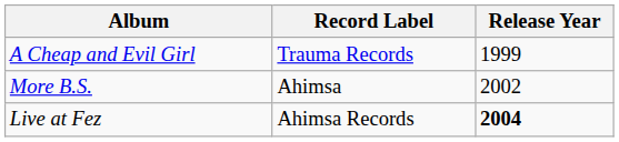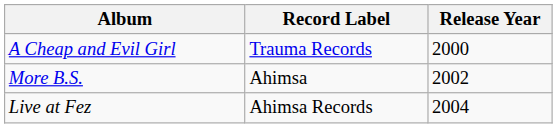 <table class="wikitable">
 <tr>
 <th>Album</th>
 <th>Record Label</th>
 <th>Release Year</th>
 </tr>
 <tr>
 <td style="width:200px;"><em><a href='#'>A Cheap and Evil Girl</a></em></td>
 <td style="width:150px;"><a href='#'>Trauma Records</a></td>
-<td style="width:100px;">1999</td>
+<td style="width:100px;">2000</td>
 </tr>
 <tr>
 <td><em><a href='#'>More B.S.</a></em></td>
 <td>Ahimsa</td>
 <td>2002</td>
 </tr>
 <tr>
 <td><em>Live at Fez</em></td>
 <td>Ahimsa Records</td>
-<td><strong>2004</strong></td>
+<td>2004</td>
 </tr>
 </table>
